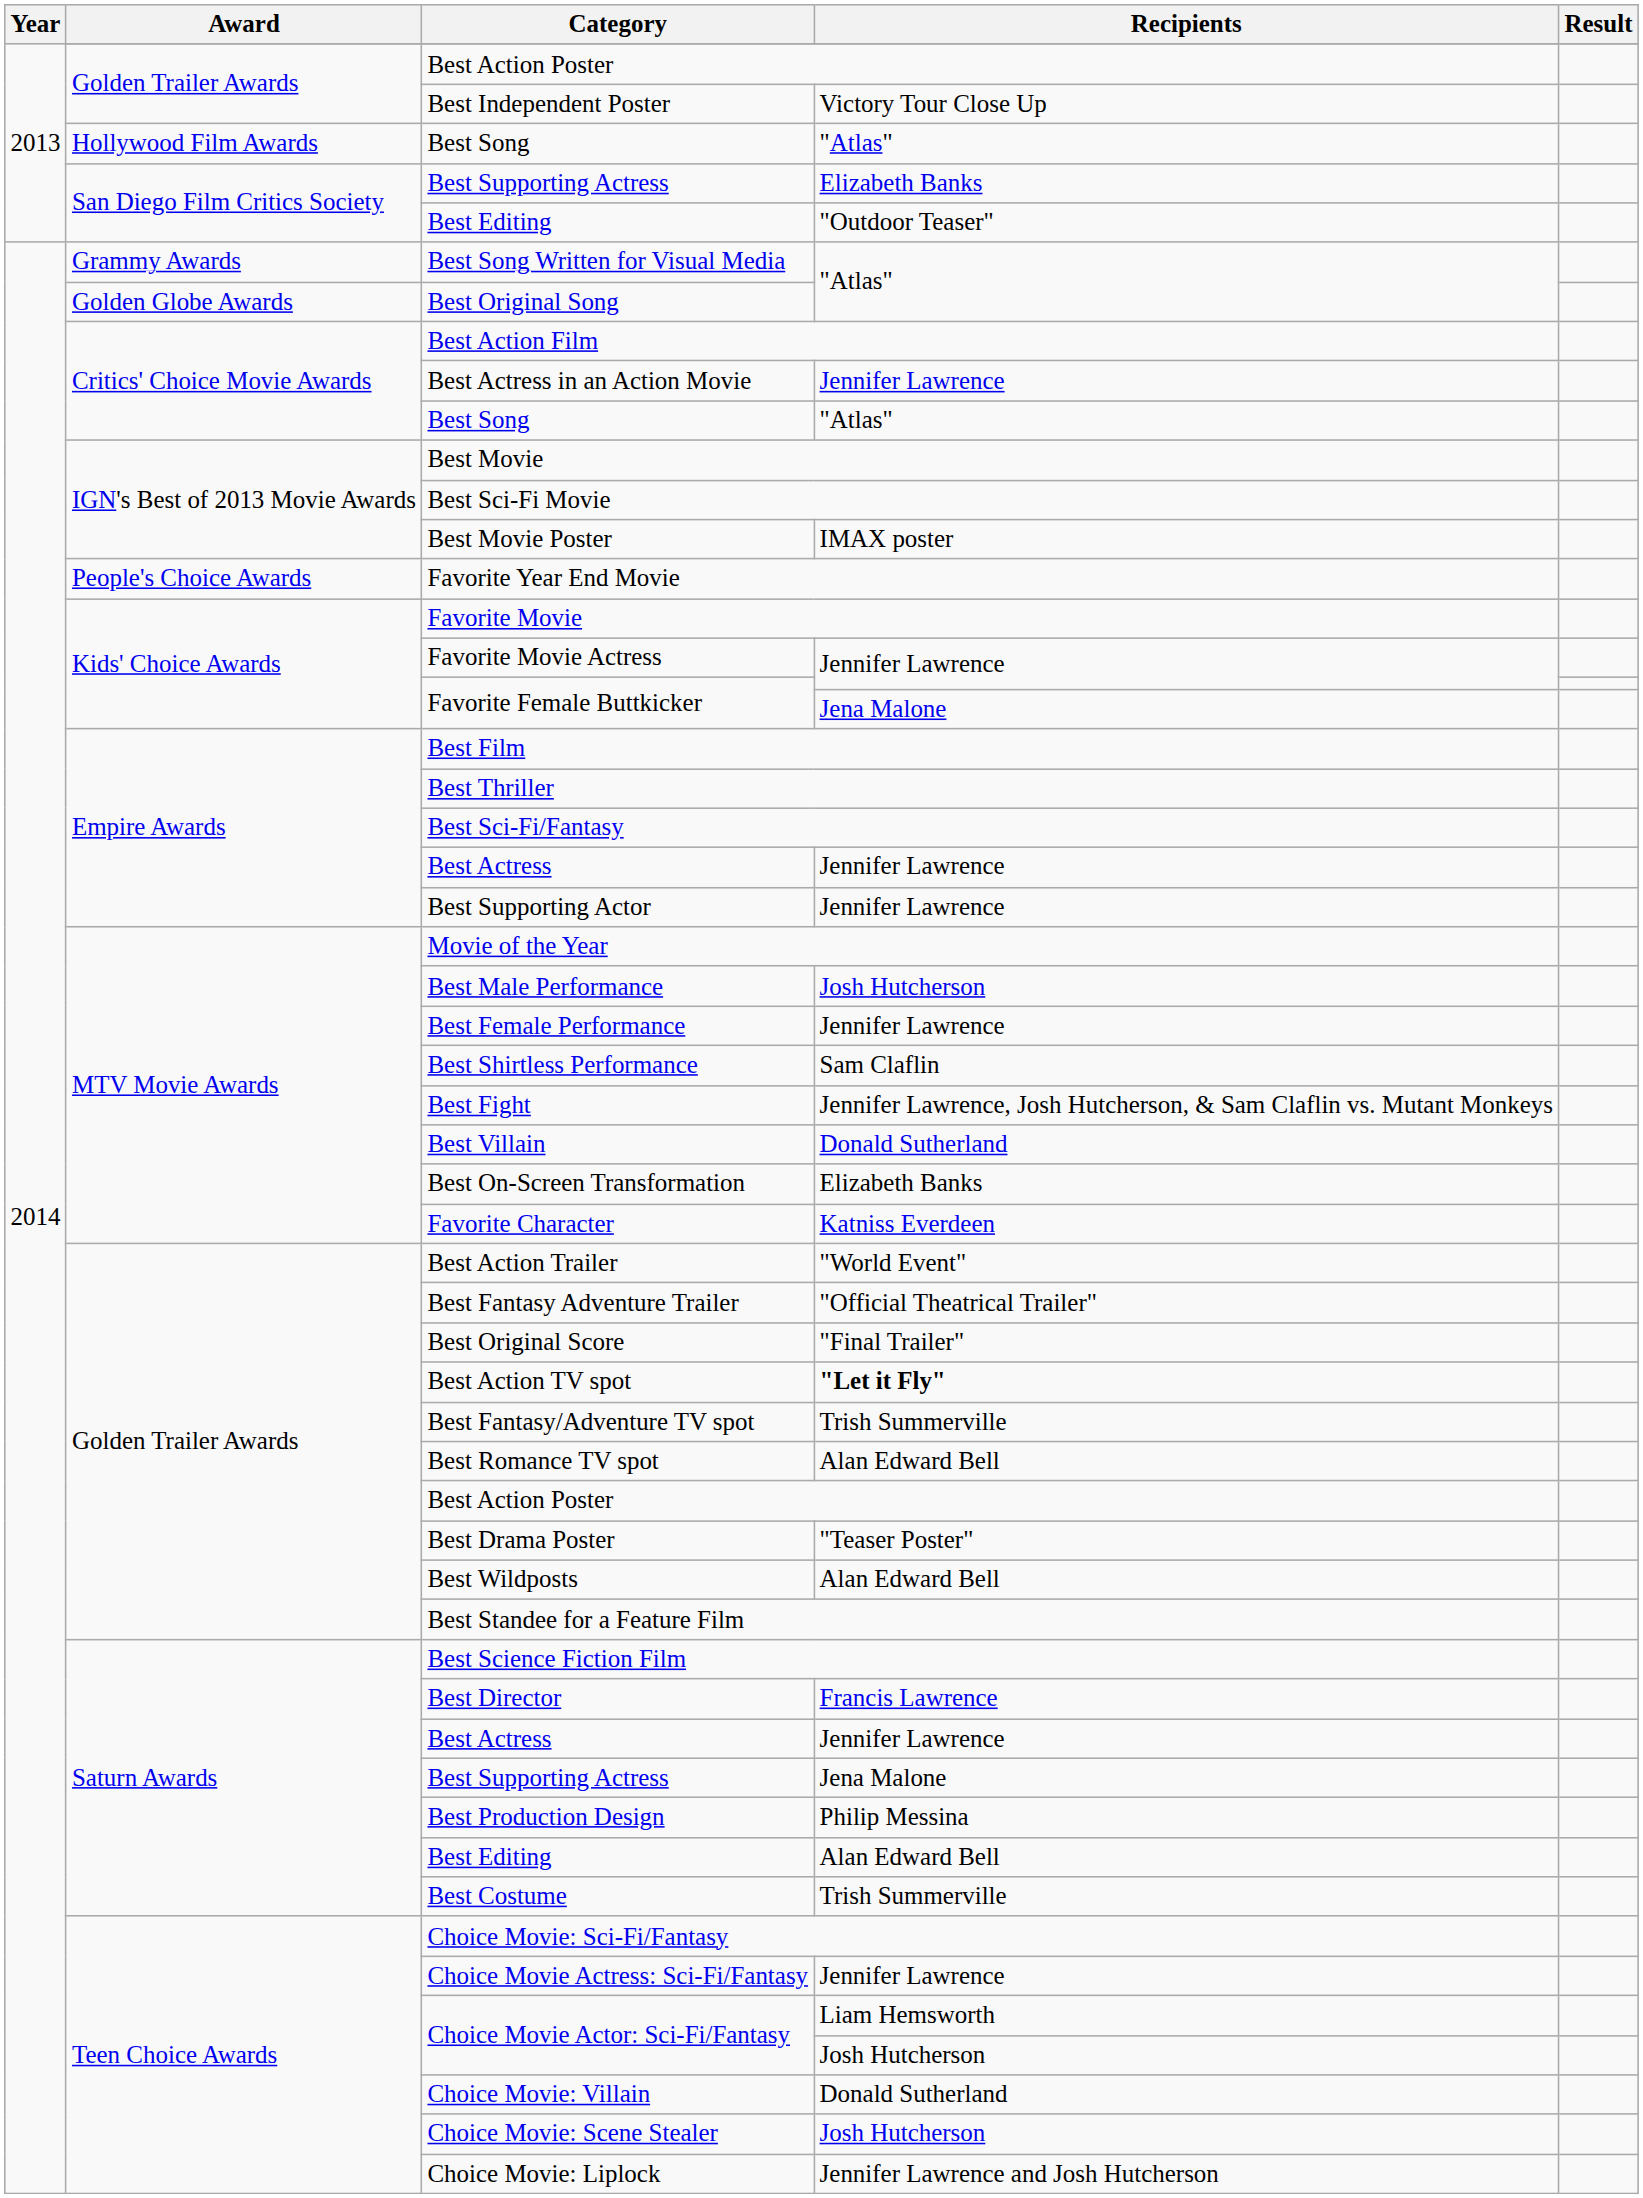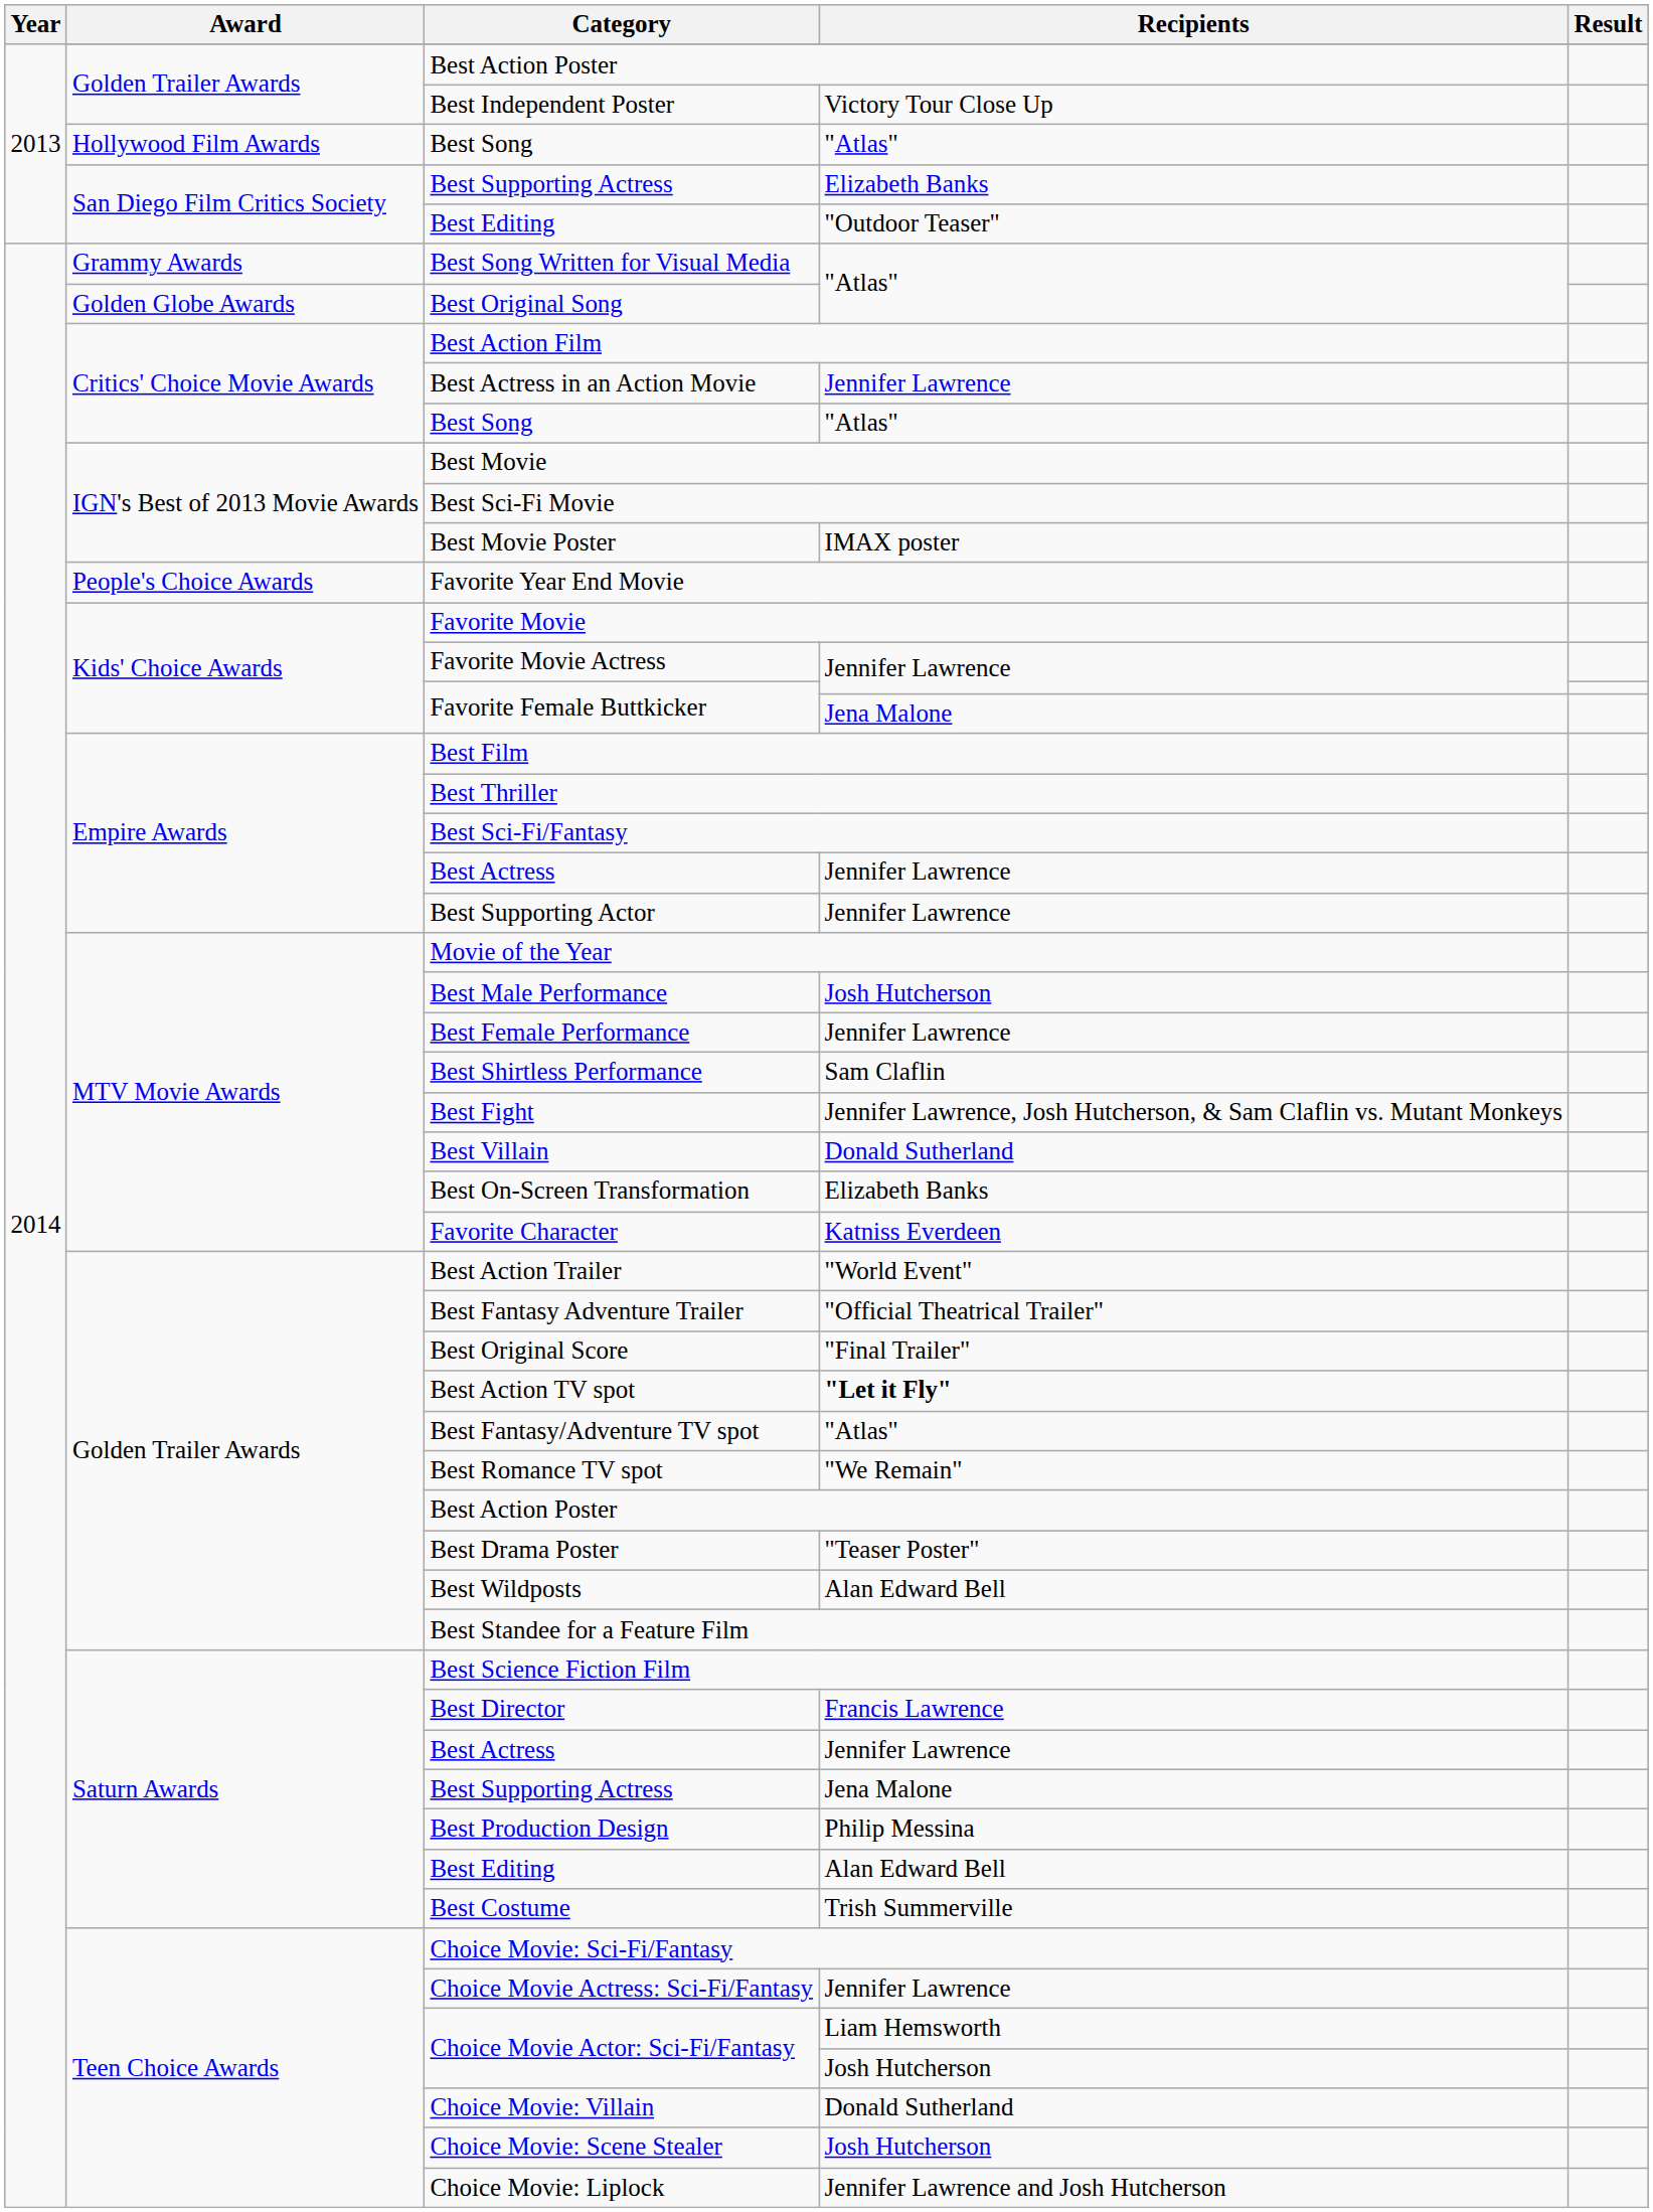 <table class="wikitable sortable">
 <tr>
 <th>Year</th>
 <th>Award</th>
 <th>Category</th>
 <th>Recipients</th>
 <th>Result</th>
 </tr>
 <tr>
 <td rowspan="6">2013</td>
 </tr>
 <tr>
 <td rowspan="2"><a href='#'>Golden Trailer Awards</a></td>
 <td colspan="2">Best Action Poster</td>
 <td></td>
 </tr>
 <tr>
 <td>Best Independent Poster</td>
 <td>Victory Tour Close Up</td>
 <td></td>
 </tr>
 <tr>
 <td><a href='#'>Hollywood Film Awards</a></td>
 <td>Best Song</td>
 <td>"<a href='#'>Atlas</a>"</td>
 <td></td>
 </tr>
 <tr>
 <td rowspan="2"><a href='#'>San Diego Film Critics Society</a></td>
 <td><a href='#'>Best Supporting Actress</a></td>
 <td><a href='#'>Elizabeth Banks</a></td>
 <td></td>
 </tr>
 <tr>
 <td><a href='#'>Best Editing</a></td>
 <td>"Outdoor Teaser"</td>
 <td></td>
 </tr>
 <tr>
 <td rowspan="50">2014</td>
 <td><a href='#'>Grammy Awards</a></td>
 <td><a href='#'>Best Song Written for Visual Media</a></td>
 <td rowspan="2">"Atlas"</td>
 <td></td>
 </tr>
 <tr>
 <td><a href='#'>Golden Globe Awards</a></td>
 <td><a href='#'>Best Original Song</a></td>
 <td></td>
 </tr>
 <tr>
 <td rowspan=3><a href='#'>Critics' Choice Movie Awards</a></td>
 <td colspan="2"><a href='#'>Best Action Film</a></td>
 <td></td>
 </tr>
 <tr>
 <td>Best Actress in an Action Movie</td>
 <td><a href='#'>Jennifer Lawrence</a></td>
 <td></td>
 </tr>
 <tr>
 <td><a href='#'>Best Song</a></td>
 <td>"Atlas"</td>
 <td></td>
 </tr>
 <tr>
 <td rowspan="3"><a href='#'>IGN</a>'s Best of 2013 Movie Awards</td>
 <td colspan="2">Best Movie</td>
 <td></td>
 </tr>
 <tr>
 <td colspan="2">Best Sci-Fi Movie</td>
 <td></td>
 </tr>
 <tr>
 <td>Best Movie Poster</td>
 <td>IMAX poster</td>
 <td></td>
 </tr>
 <tr>
 <td><a href='#'>People's Choice Awards</a></td>
 <td colspan="2">Favorite Year End Movie</td>
 <td></td>
 </tr>
 <tr>
 <td rowspan="4"><a href='#'>Kids' Choice Awards</a></td>
 <td colspan="2"><a href='#'>Favorite Movie</a></td>
 <td></td>
 </tr>
 <tr>
 <td>Favorite Movie Actress</td>
 <td rowspan="2">Jennifer Lawrence</td>
 <td></td>
 </tr>
 <tr>
 <td rowspan="2">Favorite Female Buttkicker</td>
 <td></td>
 </tr>
 <tr>
 <td><a href='#'>Jena Malone</a></td>
 <td></td>
 </tr>
 <tr>
 <td rowspan=5><a href='#'>Empire Awards</a></td>
 <td colspan="2"><a href='#'>Best Film</a></td>
 <td></td>
 </tr>
 <tr>
 <td colspan="2"><a href='#'>Best Thriller</a></td>
 <td></td>
 </tr>
 <tr>
 <td colspan="2"><a href='#'>Best Sci-Fi/Fantasy</a></td>
 <td></td>
 </tr>
 <tr>
 <td><a href='#'>Best Actress</a></td>
 <td>Jennifer Lawrence</td>
 <td></td>
 </tr>
 <tr>
 <td>Best Supporting Actor</td>
 <td>Jennifer Lawrence</td>
 <td></td>
 </tr>
 <tr>
 <td rowspan="8"><a href='#'>MTV Movie Awards</a></td>
 <td colspan="2"><a href='#'>Movie of the Year</a></td>
 <td></td>
 </tr>
 <tr>
 <td><a href='#'>Best Male Performance</a></td>
 <td><a href='#'>Josh Hutcherson</a></td>
 <td></td>
 </tr>
 <tr>
 <td><a href='#'>Best Female Performance</a></td>
 <td>Jennifer Lawrence</td>
 <td></td>
 </tr>
 <tr>
 <td><a href='#'>Best Shirtless Performance</a></td>
 <td>Sam Claflin</td>
 <td></td>
 </tr>
 <tr>
 <td><a href='#'>Best Fight</a></td>
 <td>Jennifer Lawrence, Josh Hutcherson, & Sam Claflin vs. Mutant Monkeys</td>
 <td></td>
 </tr>
 <tr>
 <td><a href='#'>Best Villain</a></td>
 <td><a href='#'>Donald Sutherland</a></td>
 <td></td>
 </tr>
 <tr>
 <td>Best On-Screen Transformation</td>
 <td>Elizabeth Banks</td>
 <td></td>
 </tr>
 <tr>
 <td><a href='#'>Favorite Character</a></td>
 <td><a href='#'>Katniss Everdeen</a></td>
 <td></td>
 </tr>
 <tr>
 <td rowspan="10">Golden Trailer Awards</td>
 <td>Best Action Trailer</td>
 <td>"World Event"</td>
 <td></td>
 </tr>
 <tr>
 <td>Best Fantasy Adventure Trailer</td>
 <td>"Official Theatrical Trailer"</td>
 <td></td>
 </tr>
 <tr>
 <td>Best Original Score</td>
 <td>"Final Trailer"</td>
 <td></td>
 </tr>
 <tr>
 <td>Best Action TV spot</td>
 <td><strong>"Let it Fly"</strong></td>
 <td></td>
 </tr>
 <tr>
 <td>Best Fantasy/Adventure TV spot</td>
-<td>Trish Summerville</td>
+<td>"Atlas"</td>
 <td></td>
 </tr>
 <tr>
 <td>Best Romance TV spot</td>
-<td>Alan Edward Bell</td>
+<td>"We Remain"</td>
 <td></td>
 </tr>
 <tr>
 <td colspan="2">Best Action Poster</td>
 <td></td>
 </tr>
 <tr>
 <td>Best Drama Poster</td>
 <td>"Teaser Poster"</td>
 <td></td>
 </tr>
 <tr>
 <td>Best Wildposts</td>
 <td>Alan Edward Bell</td>
 <td></td>
 </tr>
 <tr>
 <td colspan="2">Best Standee for a Feature Film</td>
 <td></td>
 </tr>
 <tr>
 <td rowspan="7"><a href='#'>Saturn Awards</a></td>
 <td colspan="2"><a href='#'>Best Science Fiction Film</a></td>
 <td></td>
 </tr>
 <tr>
 <td><a href='#'>Best Director</a></td>
 <td><a href='#'>Francis Lawrence</a></td>
 <td></td>
 </tr>
 <tr>
 <td><a href='#'>Best Actress</a></td>
 <td>Jennifer Lawrence</td>
 <td></td>
 </tr>
 <tr>
 <td><a href='#'>Best Supporting Actress</a></td>
 <td>Jena Malone</td>
 <td></td>
 </tr>
 <tr>
 <td><a href='#'>Best Production Design</a></td>
 <td>Philip Messina</td>
 <td></td>
 </tr>
 <tr>
 <td><a href='#'>Best Editing</a></td>
 <td>Alan Edward Bell</td>
 <td></td>
 </tr>
 <tr>
 <td><a href='#'>Best Costume</a></td>
 <td>Trish Summerville</td>
 <td></td>
 </tr>
 <tr>
 <td rowspan="7"><a href='#'>Teen Choice Awards</a></td>
 <td colspan="2"><a href='#'>Choice Movie: Sci-Fi/Fantasy</a></td>
 <td></td>
 </tr>
 <tr>
 <td><a href='#'>Choice Movie Actress: Sci-Fi/Fantasy</a></td>
 <td>Jennifer Lawrence</td>
 <td></td>
 </tr>
 <tr>
 <td rowspan="2"><a href='#'>Choice Movie Actor: Sci-Fi/Fantasy</a></td>
 <td>Liam Hemsworth</td>
 <td></td>
 </tr>
 <tr>
 <td>Josh Hutcherson</td>
 <td></td>
 </tr>
 <tr>
 <td><a href='#'>Choice Movie: Villain</a></td>
 <td>Donald Sutherland</td>
 <td></td>
 </tr>
 <tr>
 <td><a href='#'>Choice Movie: Scene Stealer</a></td>
 <td><a href='#'>Josh Hutcherson</a></td>
 <td></td>
 </tr>
 <tr>
 <td>Choice Movie: Liplock</td>
 <td>Jennifer Lawrence and Josh Hutcherson</td>
 <td></td>
 </tr>
 </table>
